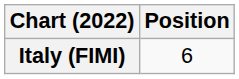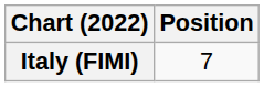 <table class="wikitable plainrowheaders" style="text-align:center">
 <tr>
 <th scope="col">Chart (2022)</th>
 <th scope="col">Position</th>
 </tr>
 <tr>
 <th scope="row">Italy (FIMI)</th>
-<td>6</td>
+<td>7</td>
 </tr>
 </table>
